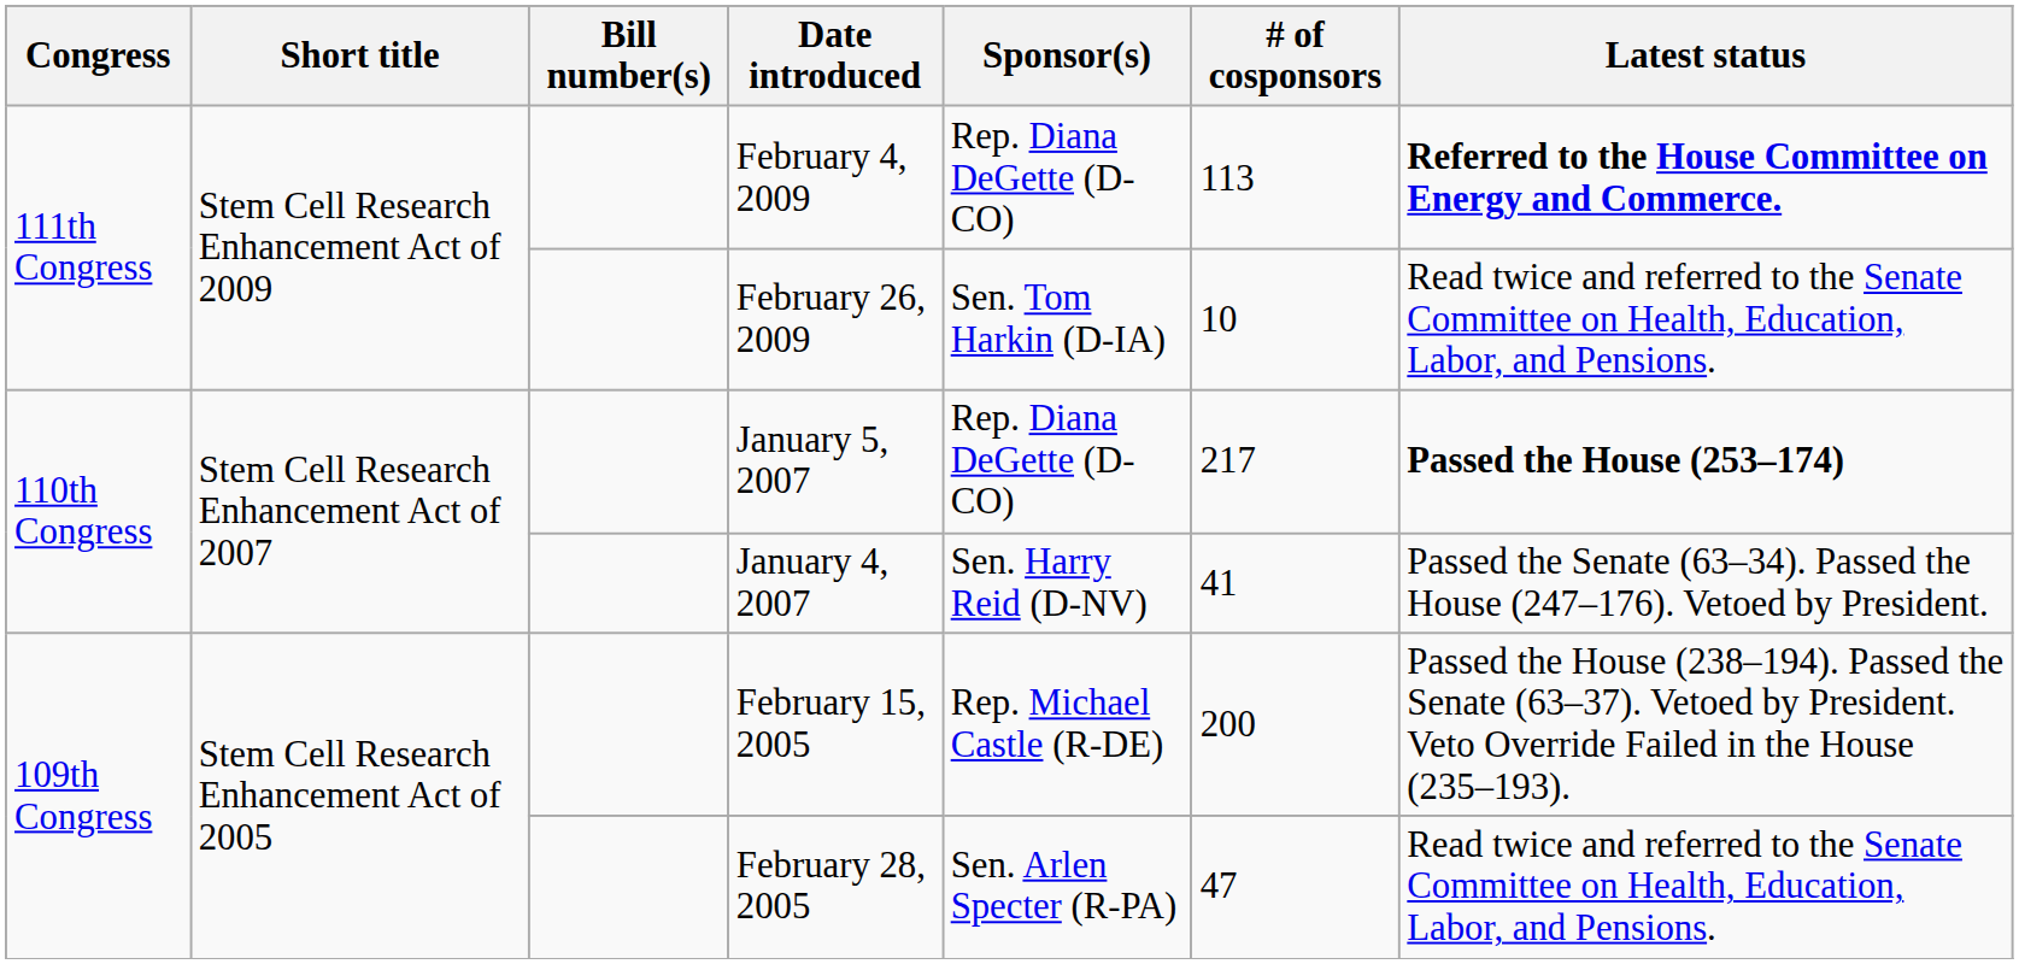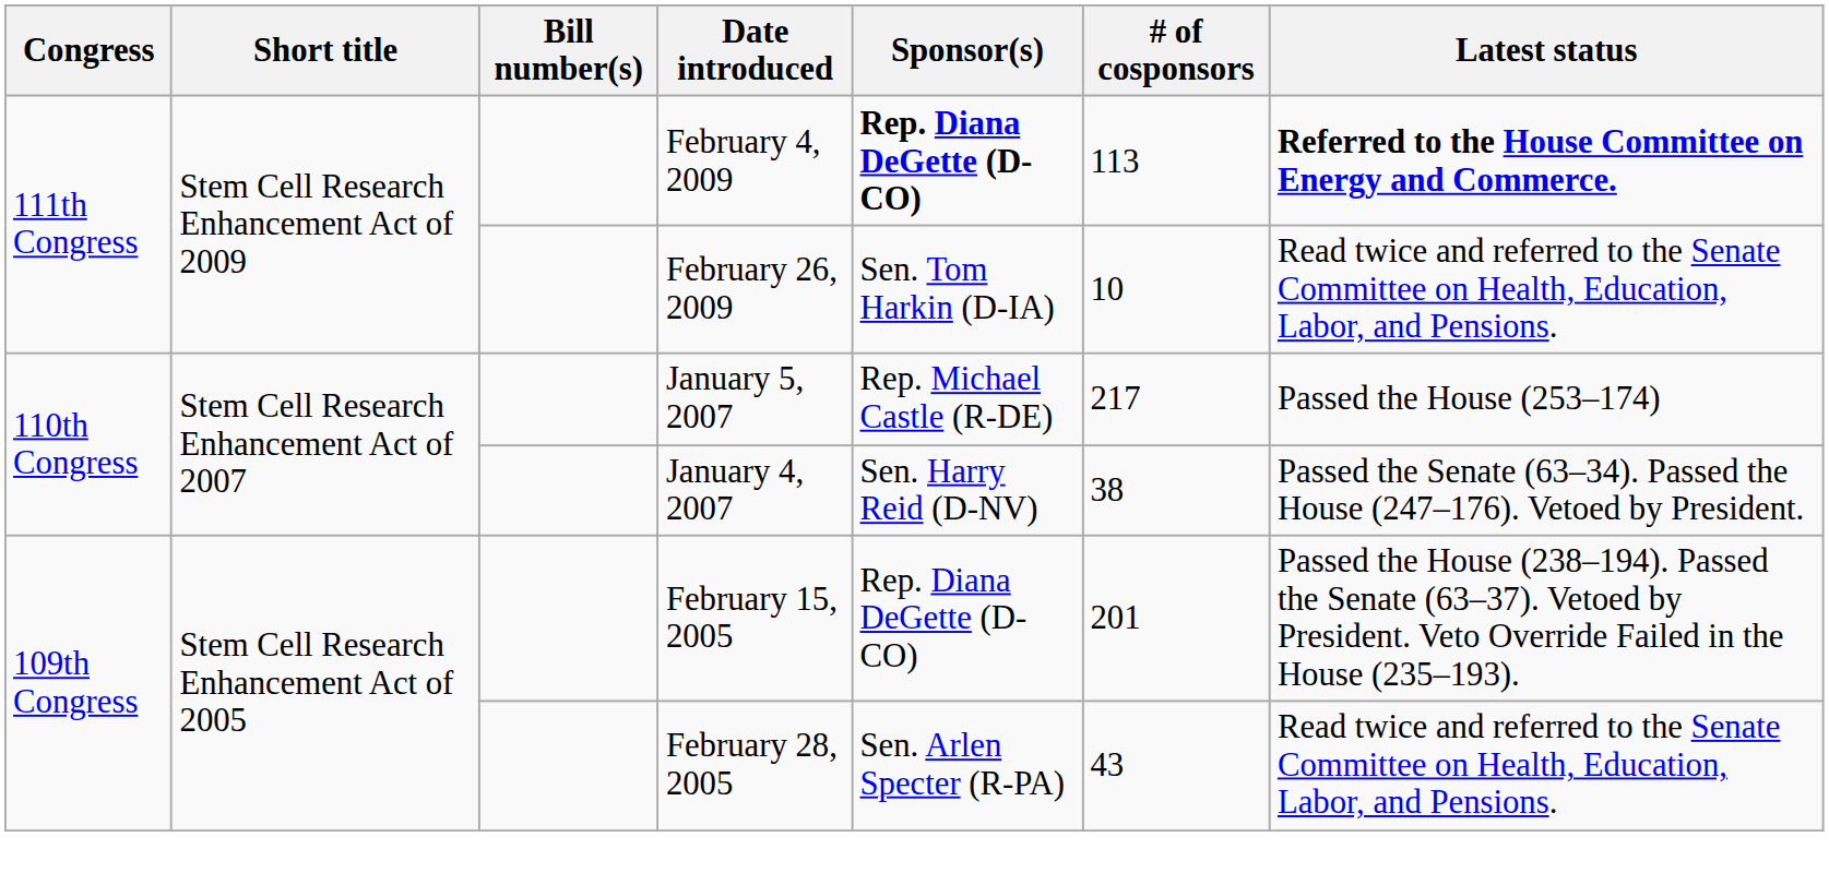 <table class="wikitable">
 <tr>
 <th>Congress</th>
 <th>Short title</th>
 <th>Bill number(s)</th>
 <th>Date introduced</th>
 <th>Sponsor(s)</th>
 <th># of cosponsors</th>
 <th>Latest status</th>
 </tr>
 <tr>
 <td rowspan=2><a href='#'>111th Congress</a></td>
 <td rowspan=2>Stem Cell Research Enhancement Act of 2009</td>
 <td></td>
 <td>February 4, 2009</td>
-<td>Rep. <a href='#'>Diana DeGette</a> (D-CO)</td>
+<td><strong>Rep. <a href='#'>Diana DeGette</a> (D-CO)</strong></td>
 <td>113</td>
 <td><strong>Referred to the <a href='#'>House Committee on Energy and Commerce.</a></strong></td>
 </tr>
 <tr>
 <td></td>
 <td>February 26, 2009</td>
 <td>Sen. <a href='#'>Tom Harkin</a> (D-IA)</td>
 <td>10</td>
 <td>Read twice and referred to the <a href='#'>Senate Committee on Health, Education, Labor, and Pensions</a>.</td>
 </tr>
 <tr>
 <td rowspan=2><a href='#'>110th Congress</a></td>
 <td rowspan=2>Stem Cell Research Enhancement Act of 2007</td>
 <td></td>
 <td>January 5, 2007</td>
-<td>Rep. <a href='#'>Diana DeGette</a> (D-CO)</td>
+<td>Rep. <a href='#'>Michael Castle</a> (R-DE)</td>
 <td>217</td>
-<td><strong>Passed the House (253–174)</strong></td>
+<td>Passed the House (253–174)</td>
 </tr>
 <tr>
 <td></td>
 <td>January 4, 2007</td>
 <td>Sen. <a href='#'>Harry Reid</a> (D-NV)</td>
-<td>41</td>
+<td>38</td>
 <td>Passed the Senate (63–34). Passed the House (247–176). Vetoed by President.</td>
 </tr>
 <tr>
 <td rowspan=2><a href='#'>109th Congress</a></td>
 <td rowspan=2>Stem Cell Research Enhancement Act of 2005</td>
 <td></td>
 <td>February 15, 2005</td>
-<td>Rep. <a href='#'>Michael Castle</a> (R-DE)</td>
-<td>200</td>
+<td>Rep. <a href='#'>Diana DeGette</a> (D-CO)</td>
+<td>201</td>
 <td>Passed the House (238–194). Passed the Senate (63–37). Vetoed by President. Veto Override Failed in the House (235–193).</td>
 </tr>
 <tr>
 <td></td>
 <td>February 28, 2005</td>
 <td>Sen. <a href='#'>Arlen Specter</a> (R-PA)</td>
-<td>47</td>
+<td>43</td>
 <td>Read twice and referred to the <a href='#'>Senate Committee on Health, Education, Labor, and Pensions</a>.</td>
 </tr>
 <tr>
 </tr>
 </table>
